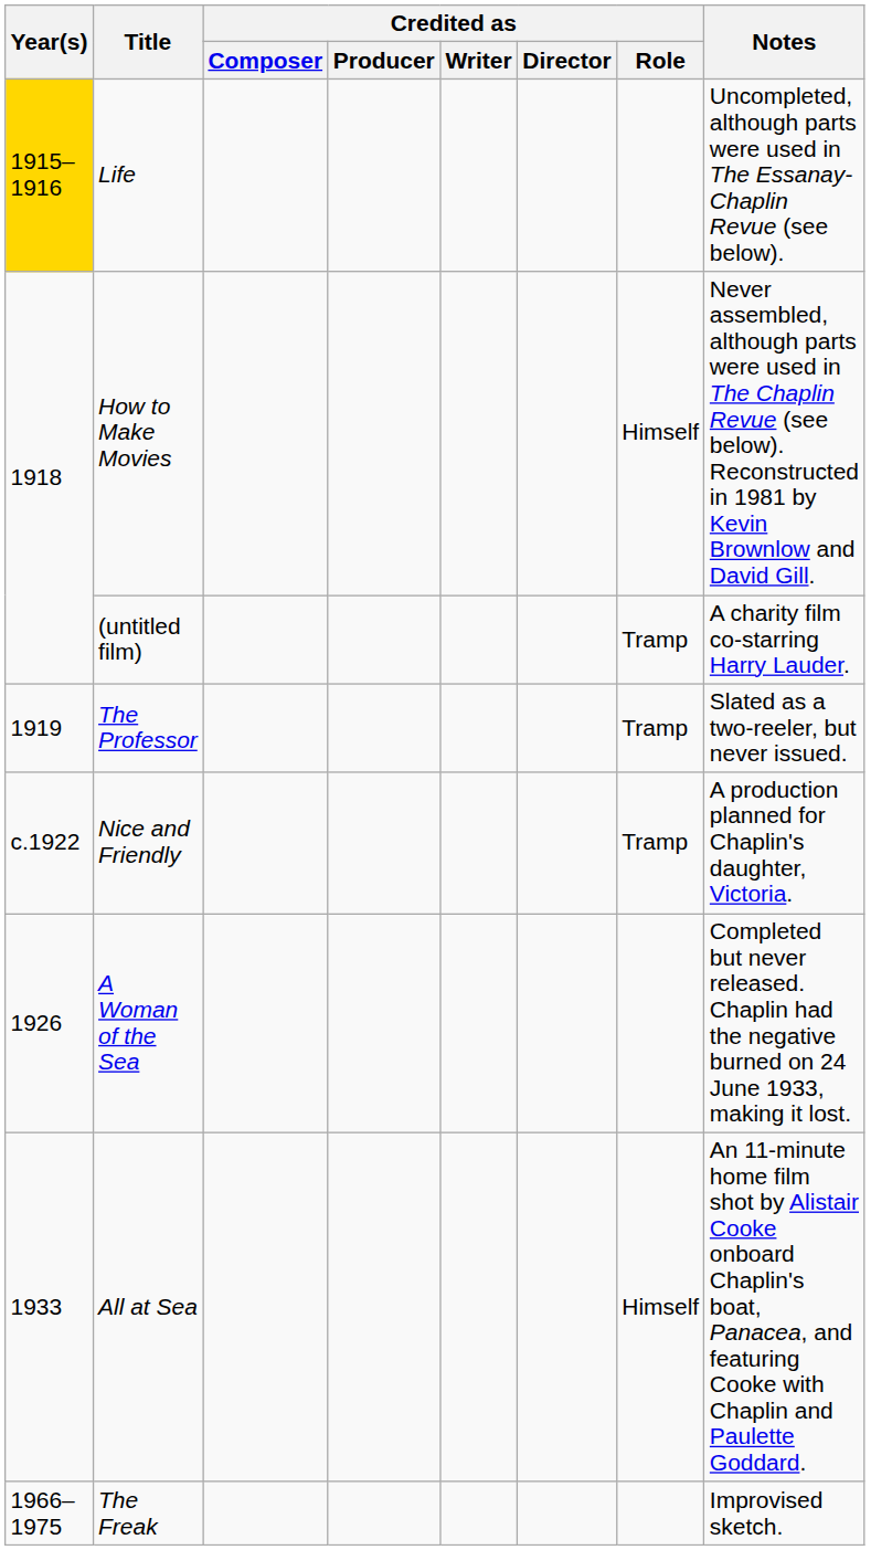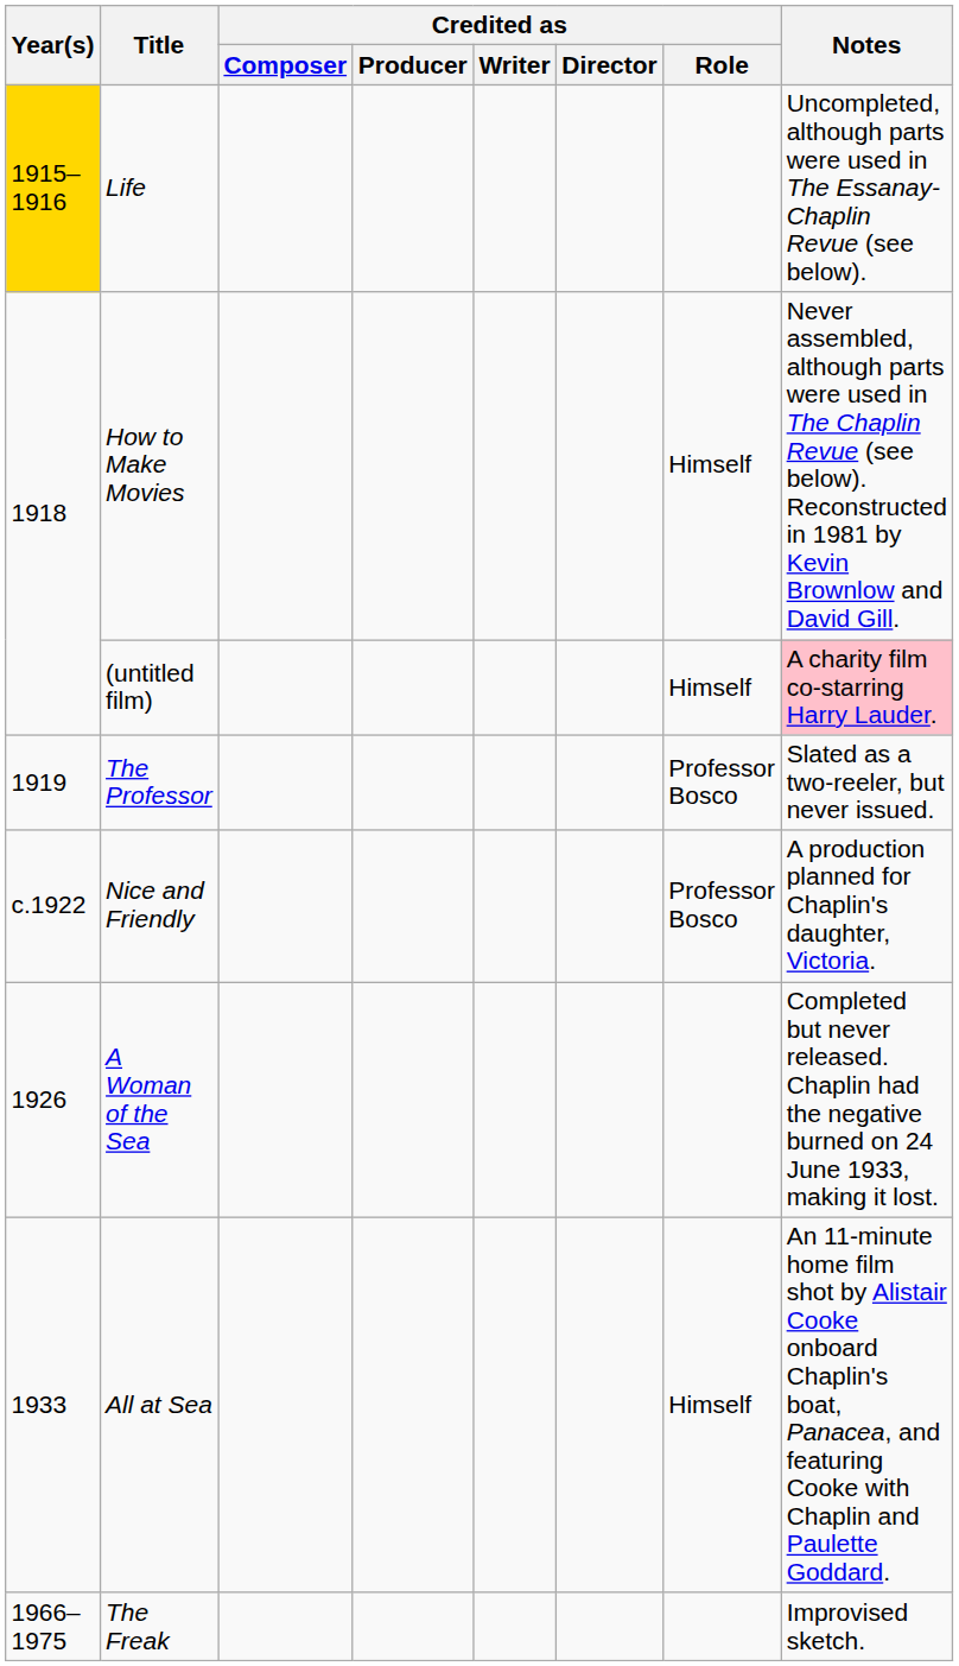 <table class="wikitable sortable sticky-header-multi" width="90%">
 <tr>
 <th width="12%" rowspan="2" scope="col">Year(s)</th>
 <th width="20%" rowspan="2" scope="col">Title</th>
 <th colspan="5" scope="col">Credited as</th>
 <th rowspan="2" scope="col">Notes</th>
 </tr>
 <tr>
 <th width="6%"><a href='#'>Composer</a></th>
 <th width="6%">Producer</th>
 <th width="6%">Writer</th>
 <th width="6%">Director</th>
 <th width="15%">Role</th>
 </tr>
 <tr>
 <td align="left" style="background: gold;">1915–1916</td>
 <td align="left"><em>Life</em></td>
 <td></td>
 <td></td>
 <td></td>
 <td></td>
 <td></td>
 <td align="left">Uncompleted, although parts were used in <em>The Essanay-Chaplin Revue</em> (see below).</td>
 </tr>
 <tr>
 <td scope="row" align="left" rowspan="2">1918</td>
 <td align="left"><em>How to Make Movies</em></td>
 <td></td>
 <td></td>
 <td></td>
 <td></td>
 <td align="left">Himself</td>
 <td align="left">Never assembled, although parts were used in <em><a href='#'>The Chaplin Revue</a></em> (see below). Reconstructed in 1981 by <a href='#'>Kevin Brownlow</a> and <a href='#'>David Gill</a>.</td>
 </tr>
 <tr>
 <td scope="row" align="left">(untitled film)</td>
 <td></td>
 <td></td>
 <td></td>
 <td></td>
-<td align="left">Tramp</td>
-<td align="left">A charity film co-starring <a href='#'>Harry Lauder</a>.</td>
+<td align="left">Himself</td>
+<td align="left" style="background: pink;">A charity film co-starring <a href='#'>Harry Lauder</a>.</td>
 </tr>
 <tr>
 <td scope="row" align="left">1919</td>
 <td align="left"><em><a href='#'>The Professor</a></em></td>
 <td></td>
 <td></td>
 <td></td>
 <td></td>
-<td align="left">Tramp</td>
+<td align="left">Professor Bosco</td>
 <td align="left">Slated as a two-reeler, but never issued.</td>
 </tr>
 <tr>
 <td scope="row" align="left">c.1922</td>
 <td align="left"><em>Nice and Friendly</em></td>
 <td></td>
 <td></td>
 <td></td>
 <td></td>
-<td align="left">Tramp</td>
+<td align="left">Professor Bosco</td>
 <td align="left">A production planned for Chaplin's daughter, <a href='#'>Victoria</a>.</td>
 </tr>
 <tr>
 <td scope="row" align="left">1926</td>
 <td align="left"><em><a href='#'>A Woman of the Sea</a></em></td>
 <td></td>
 <td></td>
 <td></td>
 <td></td>
 <td></td>
 <td align="left">Completed but never released. Chaplin had the negative burned on 24 June 1933, making it lost.</td>
 </tr>
 <tr>
 <td scope="row" align="left">1933</td>
 <td align="left"><em>All at Sea</em></td>
 <td></td>
 <td></td>
 <td></td>
 <td></td>
 <td align="left">Himself</td>
 <td align="left">An 11-minute home film shot by <a href='#'>Alistair Cooke</a> onboard Chaplin's boat, <em>Panacea</em>, and featuring Cooke with Chaplin and <a href='#'>Paulette Goddard</a>.</td>
 </tr>
 <tr>
 <td scope="row" align="left">1966–1975</td>
 <td align="left"><em>The Freak</em></td>
 <td></td>
 <td></td>
 <td></td>
 <td></td>
 <td></td>
 <td align="left">Improvised sketch.</td>
 </tr>
 </table>
